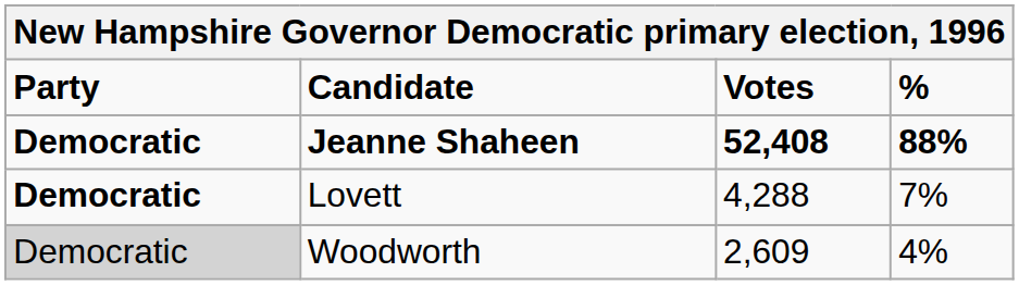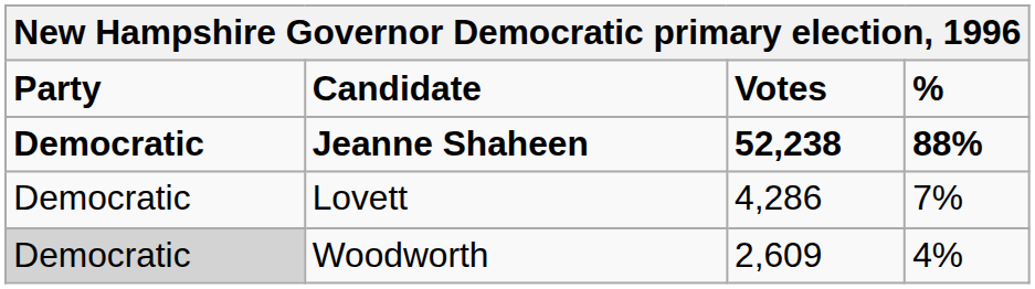 <table class="wikitable">
 <tr>
 <th colspan="4">New Hampshire Governor Democratic primary election, 1996</th>
 </tr>
 <tr>
 <td><strong>Party</strong></td>
 <td><strong>Candidate</strong></td>
 <td><strong>Votes</strong></td>
 <td><strong>%</strong></td>
 </tr>
 <tr>
 <td><strong>Democratic</strong></td>
 <td><strong>Jeanne Shaheen</strong></td>
-<td><strong>52,408</strong></td>
+<td><strong>52,238</strong></td>
 <td><strong>88%</strong></td>
 </tr>
 <tr>
-<td><strong>Democratic</strong></td>
+<td>Democratic</td>
 <td>Lovett</td>
-<td>4,288</td>
+<td>4,286</td>
 <td>7%</td>
 </tr>
 <tr>
 <td style="background: lightgrey;">Democratic</td>
 <td>Woodworth</td>
 <td>2,609</td>
 <td>4%</td>
 </tr>
 </table>
